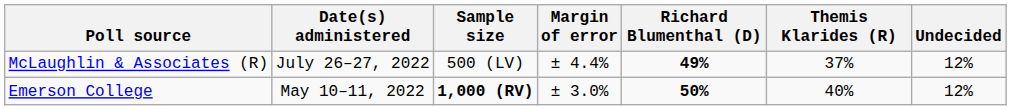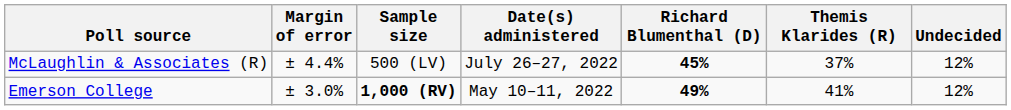 <table class="wikitable" style="font-size:90%;text-align:center;">
 <tr valign=bottom>
 <th>Poll source</th>
+<th>Margin<br>of error</th>
+<th>Sample<br>size</th>
 <th>Date(s)<br>administered</th>
-<th>Sample<br>size</th>
-<th>Margin<br>of error</th>
 <th style="width:100px;">Richard<br>Blumenthal (D)</th>
 <th style="width:100px;">Themis<br>Klarides (R)</th>
 <th>Undecided</th>
 </tr>
 <tr>
 <td style="text-align:left;"><a href='#'>McLaughlin & Associates</a> (R)</td>
+<td>± 4.4%</td>
+<td>500 (LV)</td>
 <td>July 26–27, 2022</td>
-<td>500 (LV)</td>
-<td>± 4.4%</td>
-<td><strong>49%</strong></td>
+<td><strong>45%</strong></td>
 <td>37%</td>
 <td>12%</td>
 </tr>
 <tr>
 <td style="text-align:left;"><a href='#'>Emerson College</a></td>
+<td>± 3.0%</td>
+<td><strong>1,000 (RV)</strong></td>
 <td>May 10–11, 2022</td>
-<td><strong>1,000 (RV)</strong></td>
-<td>± 3.0%</td>
-<td><strong>50%</strong></td>
-<td>40%</td>
+<td><strong>49%</strong></td>
+<td>41%</td>
 <td>12%</td>
 </tr>
 </table>
